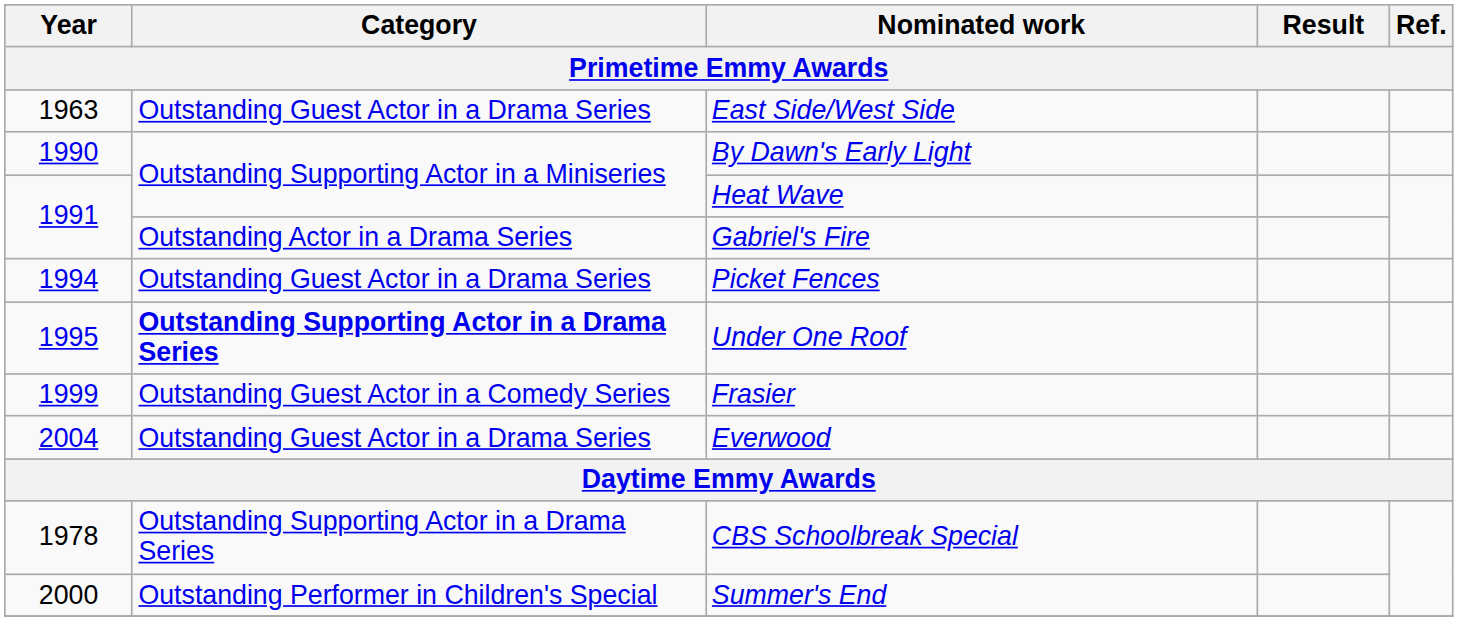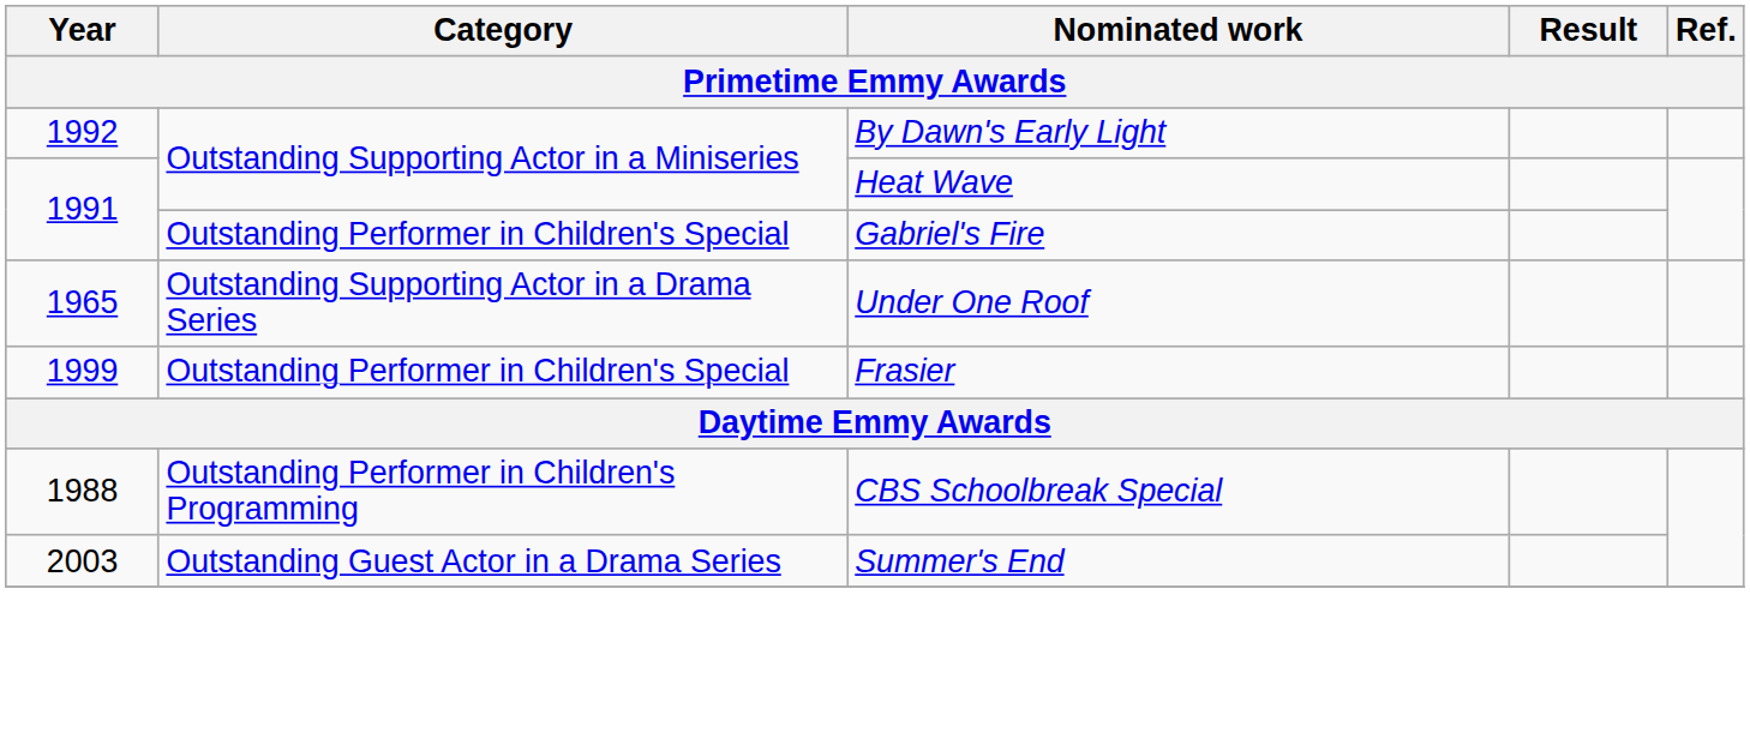 <table class=wikitable>
 <tr>
 <th scope="col" style="width:5em;">Year</th>
 <th scope="col" style="width:26em;">Category</th>
 <th scope="col" style="width:25em;">Nominated work</th>
 <th scope="col" style="width:5em;">Result</th>
 <th>Ref.</th>
 </tr>
 <tr>
 <th colspan=5><a href='#'>Primetime Emmy Awards</a></th>
 </tr>
 <tr>
-<td style="text-align:center;">1963</td>
-<td><a href='#'>Outstanding Guest Actor in a Drama Series</a></td>
-<td><em><a href='#'>East Side/West Side</a></em></td>
-<td></td>
-<td style="text-align:center;"></td>
-</tr>
-<tr>
-<td style="text-align:center;"><a href='#'>1990</a></td>
+<td style="text-align:center;"><a href='#'>1992</a></td>
 <td rowspan=2><a href='#'>Outstanding Supporting Actor in a Miniseries</a></td>
 <td><em><a href='#'>By Dawn's Early Light</a></em></td>
 <td></td>
 <td style="text-align:center;"></td>
 </tr>
 <tr>
 <td style="text-align:center;", rowspan=2><a href='#'>1991</a></td>
 <td><em><a href='#'>Heat Wave</a></em></td>
 <td></td>
 <td style="text-align:center;", rowspan=2></td>
 </tr>
 <tr>
-<td><a href='#'>Outstanding Actor in a Drama Series</a></td>
+<td><a href='#'>Outstanding Performer in Children's Special</a></td>
 <td><em><a href='#'>Gabriel's Fire</a></em></td>
 <td></td>
 </tr>
 <tr>
-<td style="text-align:center;"><a href='#'>1994</a></td>
-<td><a href='#'>Outstanding Guest Actor in a Drama Series</a></td>
-<td><em><a href='#'>Picket Fences</a></em></td>
-<td></td>
-<td style="text-align:center;"></td>
-</tr>
-<tr>
-<td style="text-align:center;"><a href='#'>1995</a></td>
-<td><strong><a href='#'>Outstanding Supporting Actor in a Drama Series</a></strong></td>
+<td style="text-align:center;"><a href='#'>1965</a></td>
+<td><a href='#'>Outstanding Supporting Actor in a Drama Series</a></td>
 <td><em><a href='#'>Under One Roof</a></em></td>
 <td></td>
 <td style="text-align:center;"></td>
 </tr>
 <tr>
 <td style="text-align:center;"><a href='#'>1999</a></td>
-<td><a href='#'>Outstanding Guest Actor in a Comedy Series</a></td>
+<td><a href='#'>Outstanding Performer in Children's Special</a></td>
 <td><em><a href='#'>Frasier</a></em></td>
-<td></td>
-<td style="text-align:center;"></td>
-</tr>
-<tr>
-<td style="text-align:center;"><a href='#'>2004</a></td>
-<td><a href='#'>Outstanding Guest Actor in a Drama Series</a></td>
-<td><em><a href='#'>Everwood</a></em></td>
 <td></td>
 <td style="text-align:center;"></td>
 </tr>
 <tr>
 <th colspan=5><a href='#'>Daytime Emmy Awards</a></th>
 </tr>
 <tr>
-<td style="text-align:center;">1978</td>
-<td><a href='#'>Outstanding Supporting Actor in a Drama Series</a></td>
+<td style="text-align:center;">1988</td>
+<td><a href='#'>Outstanding Performer in Children's Programming</a></td>
 <td><em><a href='#'>CBS Schoolbreak Special</a></em></td>
 <td></td>
 <td style="text-align:center;", rowspan=2></td>
 </tr>
 <tr>
-<td style="text-align:center;">2000</td>
-<td><a href='#'>Outstanding Performer in Children's Special</a></td>
+<td style="text-align:center;">2003</td>
+<td><a href='#'>Outstanding Guest Actor in a Drama Series</a></td>
 <td><em><a href='#'>Summer's End</a></em></td>
 <td></td>
 </tr>
 <tr>
 </tr>
 </table>
